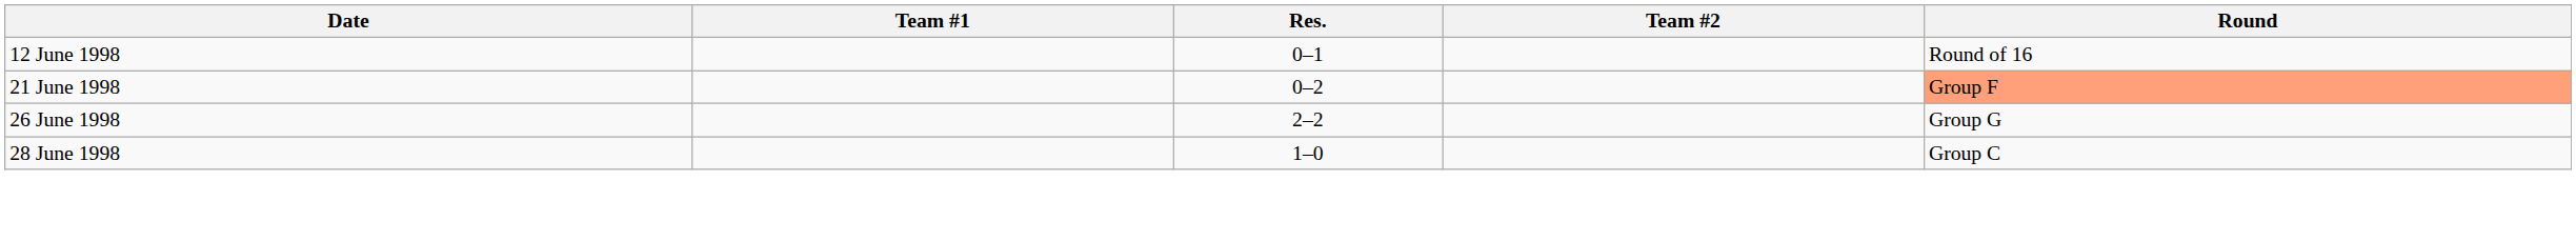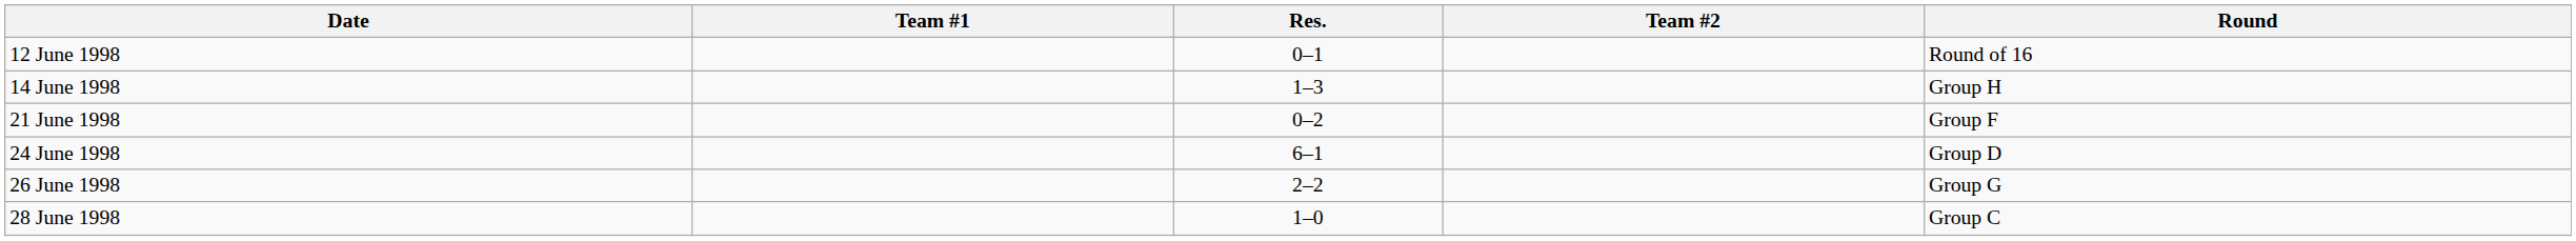 <table class="wikitable" style="text-align: left;" width="100%">
 <tr>
 <th>Date</th>
 <th>Team #1</th>
 <th>Res.</th>
 <th>Team #2</th>
 <th>Round</th>
 </tr>
 <tr>
 <td>12 June 1998</td>
 <td></td>
 <td style="text-align:center;">0–1</td>
 <td></td>
 <td>Round of 16</td>
 </tr>
 <tr>
+<td>14 June 1998</td>
+<td></td>
+<td style="text-align:center;">1–3</td>
+<td></td>
+<td>Group H</td>
+</tr>
+<tr>
 <td>21 June 1998</td>
 <td></td>
 <td style="text-align:center;">0–2</td>
 <td></td>
-<td style="background: lightsalmon;">Group F</td>
+<td>Group F</td>
+</tr>
+<tr>
+<td>24 June 1998</td>
+<td></td>
+<td style="text-align:center;">6–1</td>
+<td></td>
+<td>Group D</td>
 </tr>
 <tr>
 <td>26 June 1998</td>
 <td></td>
 <td style="text-align:center;">2–2</td>
 <td></td>
 <td>Group G</td>
 </tr>
 <tr>
 <td>28 June 1998</td>
 <td></td>
 <td style="text-align:center;">1–0</td>
 <td></td>
 <td>Group C</td>
 </tr>
 </table>
